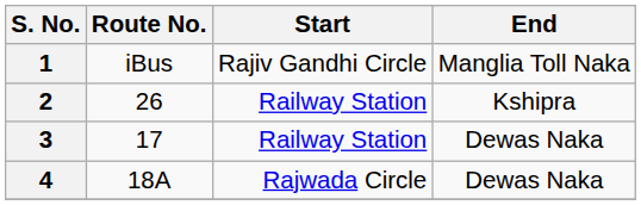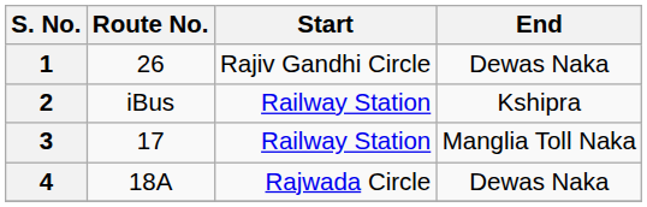 <table class="sortable plainrowheaders wikitable">
 <tr>
 <th scope="col">S. No.</th>
 <th scope="col">Route No.</th>
 <th scope="col">Start</th>
 <th scope="col">End</th>
 </tr>
 <tr>
 <th scope="row" style=text-align:center>1</th>
-<td align=center>iBus</td>
+<td align=center>26</td>
 <td align=right>Rajiv Gandhi Circle</td>
-<td align=center>Manglia Toll Naka</td>
+<td align=center>Dewas Naka</td>
 </tr>
 <tr>
 <th scope="row" style=text-align:center>2</th>
-<td align=center>26</td>
+<td align=center>iBus</td>
 <td align=right><a href='#'>Railway Station</a></td>
 <td align=center>Kshipra</td>
 </tr>
 <tr>
 <th scope="row" style=text-align:center>3</th>
 <td align=center>17</td>
 <td align=right><a href='#'>Railway Station</a></td>
-<td align=center>Dewas Naka</td>
+<td align=center>Manglia Toll Naka</td>
 </tr>
 <tr>
 <th scope="row" style=text-align:center>4</th>
 <td align=center>18A</td>
 <td align=right><a href='#'>Rajwada</a> Circle</td>
 <td align=center>Dewas Naka</td>
 </tr>
 <tr>
 </tr>
 </table>
